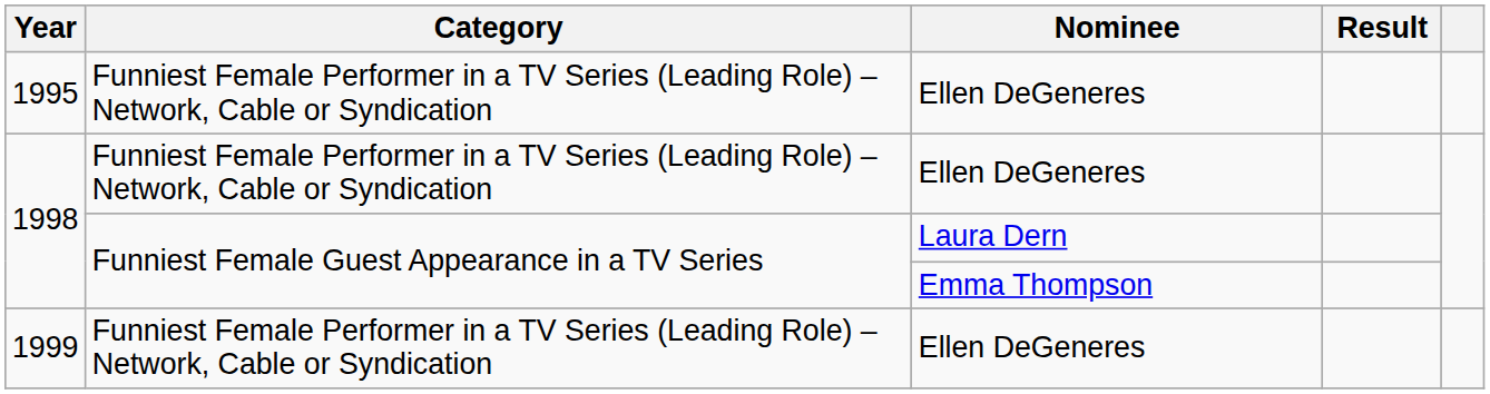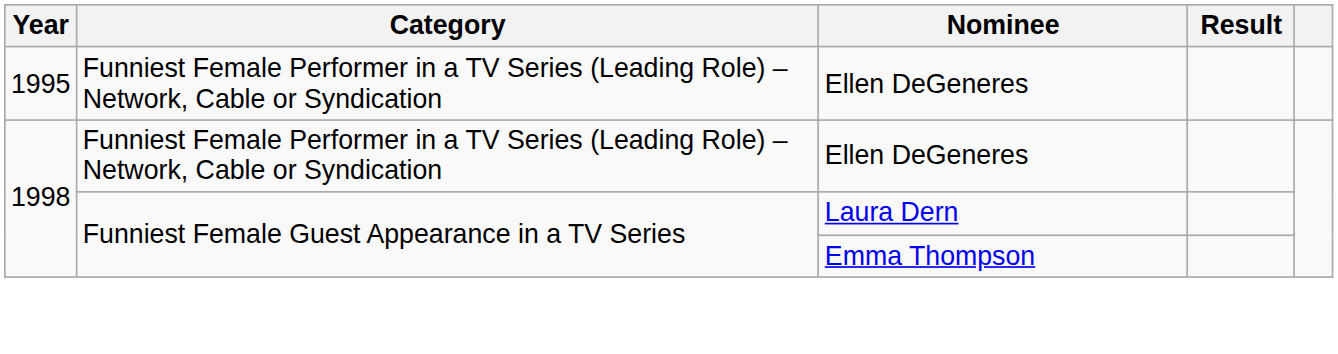 <table class="wikitable" width=90%>
 <tr>
 <th scope="col">Year</th>
 <th width="800" scope="col">Category</th>
 <th width="350" scope="col">Nominee</th>
 <th width="65" scope="col">Result</th>
 <th width="30" scope="col"></th>
 </tr>
 <tr>
 <td>1995</td>
 <td scope="row">Funniest Female Performer in a TV Series (Leading Role) – Network, Cable or Syndication</td>
 <td>Ellen DeGeneres</td>
 <td></td>
 <td style="text-align:center;"></td>
 </tr>
 <tr>
 <td rowspan="3">1998</td>
 <td scope="row">Funniest Female Performer in a TV Series (Leading Role) – Network, Cable or Syndication</td>
 <td>Ellen DeGeneres</td>
 <td></td>
 <td style="text-align:center;" rowspan="3"></td>
 </tr>
 <tr>
 <td rowspan="2">Funniest Female Guest Appearance in a TV Series</td>
 <td><a href='#'>Laura Dern</a></td>
 <td></td>
 </tr>
 <tr>
 <td><a href='#'>Emma Thompson</a></td>
 <td></td>
 </tr>
-<tr>
-<td>1999</td>
-<td scope="row">Funniest Female Performer in a TV Series (Leading Role) – Network, Cable or Syndication</td>
-<td>Ellen DeGeneres</td>
-<td></td>
-<td style="text-align:center;"></td>
-</tr>
 </table>
